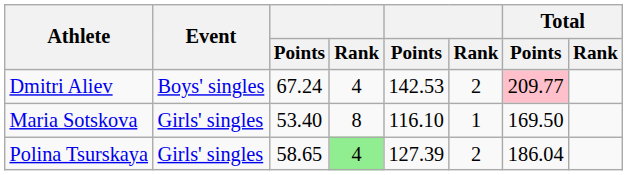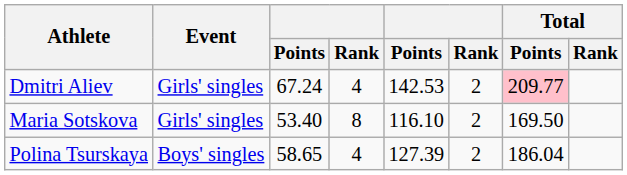 <table class="wikitable" style="font-size:90%">
 <tr>
 <th rowspan=2>Athlete</th>
 <th rowspan=2>Event</th>
 <th colspan=2></th>
 <th colspan=2></th>
 <th colspan=2>Total</th>
 </tr>
 <tr style="font-size:95%">
 <th>Points</th>
 <th>Rank</th>
 <th>Points</th>
 <th>Rank</th>
 <th>Points</th>
 <th>Rank</th>
 </tr>
 <tr align=center>
 <td align=left><a href='#'>Dmitri Aliev</a></td>
-<td align=left><a href='#'>Boys' singles</a></td>
+<td align=left><a href='#'>Girls' singles</a></td>
 <td>67.24</td>
 <td>4</td>
 <td>142.53</td>
 <td>2</td>
 <td style="background: pink;">209.77</td>
 <td></td>
 </tr>
 <tr align=center>
 <td align=left><a href='#'>Maria Sotskova</a></td>
 <td align=left><a href='#'>Girls' singles</a></td>
 <td>53.40</td>
 <td>8</td>
 <td>116.10</td>
-<td>1</td>
+<td>2</td>
 <td>169.50</td>
 <td></td>
 </tr>
 <tr align=center>
 <td align=left><a href='#'>Polina Tsurskaya</a></td>
-<td align=left><a href='#'>Girls' singles</a></td>
+<td align=left><a href='#'>Boys' singles</a></td>
 <td>58.65</td>
-<td style="background: lightgreen;">4</td>
+<td>4</td>
 <td>127.39</td>
 <td>2</td>
 <td>186.04</td>
 <td></td>
 </tr>
 </table>
